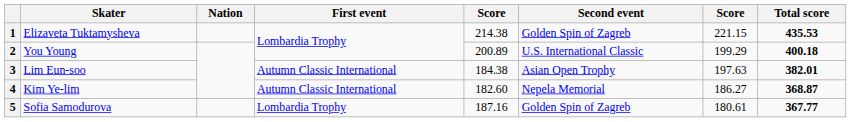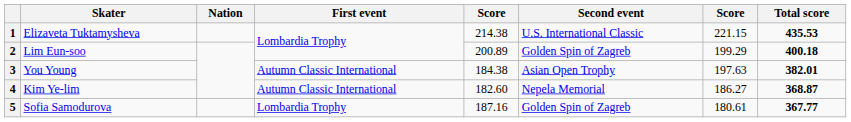 <table class="wikitable unsortable" style="text-align:left; width:90%">
 <tr>
 <th scope="col"></th>
 <th scope="col">Skater</th>
 <th scope="col">Nation</th>
 <th scope="col">First event</th>
 <th scope="col">Score</th>
 <th scope="col">Second event</th>
 <th scope="col">Score</th>
 <th scope="col">Total score</th>
 </tr>
 <tr>
 <th scope="row">1</th>
 <td><a href='#'>Elizaveta Tuktamysheva</a></td>
 <td></td>
 <td rowspan="2"><a href='#'>Lombardia Trophy</a></td>
 <td style="text-align:center">214.38</td>
-<td><a href='#'>Golden Spin of Zagreb</a></td>
+<td><a href='#'>U.S. International Classic</a></td>
 <td style="text-align:center">221.15</td>
 <td style="text-align:center"><strong>435.53</strong></td>
 </tr>
 <tr>
 <th scope="row">2</th>
-<td><a href='#'>You Young</a></td>
+<td><a href='#'>Lim Eun-soo</a></td>
 <td rowspan="3"></td>
 <td style="text-align:center">200.89</td>
-<td><a href='#'>U.S. International Classic</a></td>
+<td><a href='#'>Golden Spin of Zagreb</a></td>
 <td style="text-align:center">199.29</td>
 <td style="text-align:center"><strong>400.18</strong></td>
 </tr>
 <tr>
 <th scope="row">3</th>
-<td><a href='#'>Lim Eun-soo</a></td>
+<td><a href='#'>You Young</a></td>
 <td><a href='#'>Autumn Classic International</a></td>
 <td style="text-align:center">184.38</td>
 <td><a href='#'>Asian Open Trophy</a></td>
 <td style="text-align:center">197.63</td>
 <td style="text-align:center"><strong>382.01</strong></td>
 </tr>
 <tr>
 <th scope="row">4</th>
 <td><a href='#'>Kim Ye-lim</a></td>
 <td><a href='#'>Autumn Classic International</a></td>
 <td style="text-align:center">182.60</td>
 <td><a href='#'>Nepela Memorial</a></td>
 <td style="text-align:center">186.27</td>
 <td style="text-align:center"><strong>368.87</strong></td>
 </tr>
 <tr>
 <th scope="row">5</th>
 <td><a href='#'>Sofia Samodurova</a></td>
 <td></td>
 <td><a href='#'>Lombardia Trophy</a></td>
 <td style="text-align:center">187.16</td>
 <td><a href='#'>Golden Spin of Zagreb</a></td>
 <td style="text-align:center">180.61</td>
 <td style="text-align:center"><strong>367.77</strong></td>
 </tr>
 </table>
